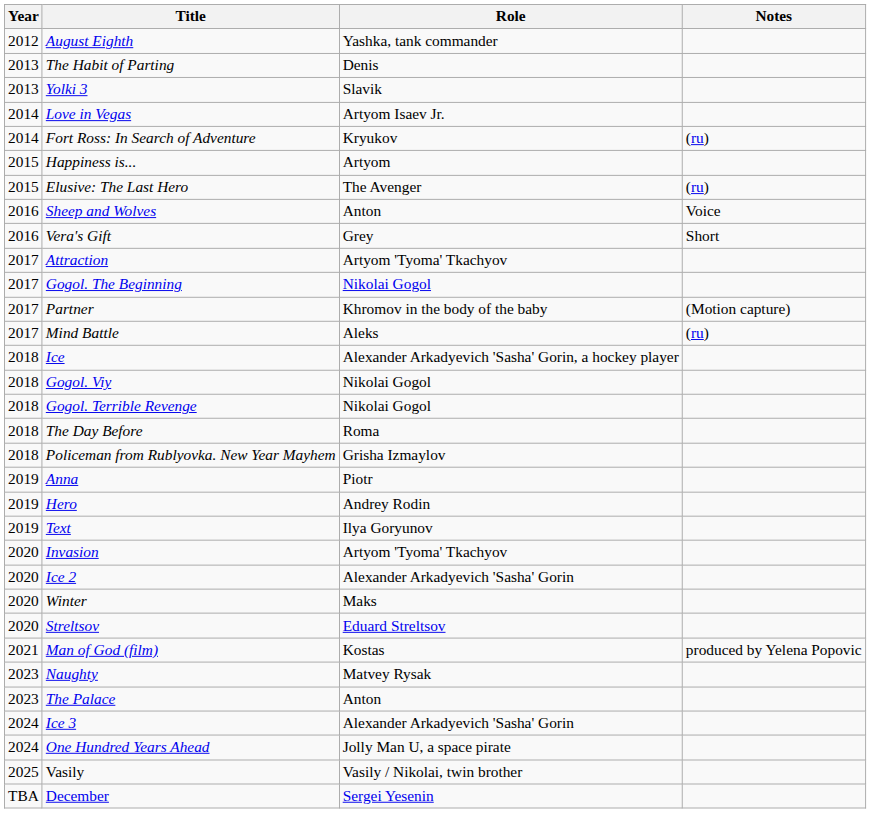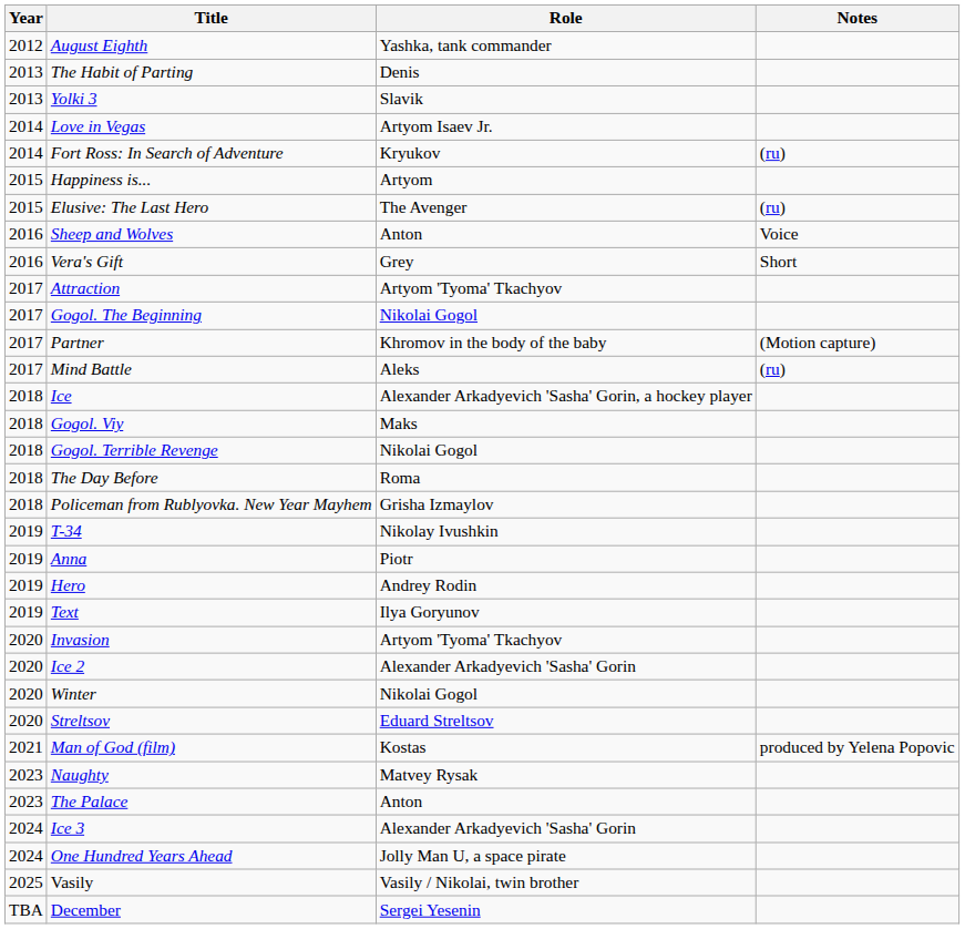 <table class="wikitable sortable">
 <tr>
 <th>Year</th>
 <th>Title</th>
 <th>Role</th>
 <th>Notes</th>
 </tr>
 <tr>
 <td>2012</td>
 <td><em><a href='#'>August Eighth</a></em></td>
 <td>Yashka, tank commander</td>
 <td></td>
 </tr>
 <tr>
 <td>2013</td>
 <td><em>The Habit of Parting</em></td>
 <td>Denis</td>
 <td></td>
 </tr>
 <tr>
 <td>2013</td>
 <td><em><a href='#'>Yolki 3</a></em></td>
 <td>Slavik</td>
 <td></td>
 </tr>
 <tr>
 <td>2014</td>
 <td><em><a href='#'>Love in Vegas</a></em></td>
 <td>Artyom Isaev Jr.</td>
 <td></td>
 </tr>
 <tr>
 <td>2014</td>
 <td><em>Fort Ross: In Search of Adventure</em></td>
 <td>Kryukov</td>
 <td>(<a href='#'>ru</a>)</td>
 </tr>
 <tr>
 <td>2015</td>
 <td><em>Happiness is...</em></td>
 <td>Artyom</td>
 <td></td>
 </tr>
 <tr>
 <td>2015</td>
 <td><em>Elusive: The Last Hero</em></td>
 <td>The Avenger</td>
 <td>(<a href='#'>ru</a>)</td>
 </tr>
 <tr>
 <td>2016</td>
 <td><em><a href='#'>Sheep and Wolves</a></em></td>
 <td>Anton</td>
 <td>Voice</td>
 </tr>
 <tr>
 <td>2016</td>
 <td><em>Vera's Gift</em></td>
 <td>Grey</td>
 <td>Short</td>
 </tr>
 <tr>
 <td>2017</td>
 <td><em><a href='#'>Attraction</a></em></td>
 <td>Artyom 'Tyoma' Tkachyov</td>
 <td></td>
 </tr>
 <tr>
 <td>2017</td>
 <td><em><a href='#'>Gogol. The Beginning</a></em></td>
 <td><a href='#'>Nikolai Gogol</a></td>
 <td></td>
 </tr>
 <tr>
 <td>2017</td>
 <td><em>Partner</em></td>
 <td>Khromov in the body of the baby</td>
 <td>(Motion capture)</td>
 </tr>
 <tr>
 <td>2017</td>
 <td><em>Mind Battle</em></td>
 <td>Aleks</td>
 <td>(<a href='#'>ru</a>)</td>
 </tr>
 <tr>
 <td>2018</td>
 <td><em><a href='#'>Ice</a></em></td>
 <td>Alexander Arkadyevich 'Sasha' Gorin, a hockey player</td>
 <td></td>
 </tr>
 <tr>
 <td>2018</td>
 <td><em><a href='#'>Gogol. Viy</a></em></td>
-<td>Nikolai Gogol</td>
+<td>Maks</td>
 <td></td>
 </tr>
 <tr>
 <td>2018</td>
 <td><em><a href='#'>Gogol. Terrible Revenge</a></em></td>
 <td>Nikolai Gogol</td>
 <td></td>
 </tr>
 <tr>
 <td>2018</td>
 <td><em>The Day Before</em></td>
 <td>Roma</td>
 <td></td>
 </tr>
 <tr>
 <td>2018</td>
 <td><em>Policeman from Rublyovka. New Year Mayhem</em></td>
 <td>Grisha Izmaylov</td>
+<td></td>
+</tr>
+<tr>
+<td>2019</td>
+<td><em><a href='#'>T-34</a></em></td>
+<td>Nikolay Ivushkin</td>
 <td></td>
 </tr>
 <tr>
 <td>2019</td>
 <td><em><a href='#'>Anna</a></em></td>
 <td>Piotr</td>
 <td></td>
 </tr>
 <tr>
 <td>2019</td>
 <td><em><a href='#'>Hero</a></em></td>
 <td>Andrey Rodin</td>
 <td></td>
 </tr>
 <tr>
 <td>2019</td>
 <td><em><a href='#'>Text</a></em></td>
 <td>Ilya Goryunov</td>
 <td></td>
 </tr>
 <tr>
 <td>2020</td>
 <td><em><a href='#'>Invasion</a></em></td>
 <td>Artyom 'Tyoma' Tkachyov</td>
 <td></td>
 </tr>
 <tr>
 <td>2020</td>
 <td><em><a href='#'>Ice 2</a></em></td>
 <td>Alexander Arkadyevich 'Sasha' Gorin</td>
 <td></td>
 </tr>
 <tr>
 <td>2020</td>
 <td><em>Winter</em></td>
-<td>Maks</td>
+<td>Nikolai Gogol</td>
 <td></td>
 </tr>
 <tr>
 <td>2020</td>
 <td><em><a href='#'>Streltsov</a></em></td>
 <td><a href='#'>Eduard Streltsov</a></td>
 <td></td>
 </tr>
 <tr>
 <td>2021</td>
 <td><em><a href='#'>Man of God (film)</a></em></td>
 <td>Kostas</td>
 <td>produced by Yelena Popovic</td>
 </tr>
 <tr>
 <td>2023</td>
 <td><em><a href='#'>Naughty</a></em></td>
 <td>Matvey Rysak</td>
 <td></td>
 </tr>
 <tr>
 <td>2023</td>
 <td><em><a href='#'>The Palace</a></em></td>
 <td>Anton</td>
 <td></td>
 </tr>
 <tr>
 <td>2024</td>
 <td><em><a href='#'>Ice 3</a></em></td>
 <td>Alexander Arkadyevich 'Sasha' Gorin</td>
 <td></td>
 </tr>
 <tr>
 <td>2024</td>
 <td><em><a href='#'>One Hundred Years Ahead</a></em></td>
 <td>Jolly Man U, a space pirate</td>
 <td></td>
 </tr>
 <tr>
 <td>2025</td>
 <td>Vasily</td>
 <td>Vasily / Nikolai, twin brother</td>
 <td></td>
 </tr>
 <tr>
 <td>TBA</td>
 <td><a href='#'>December</a></td>
 <td><a href='#'>Sergei Yesenin</a></td>
 <td></td>
 </tr>
 </table>
